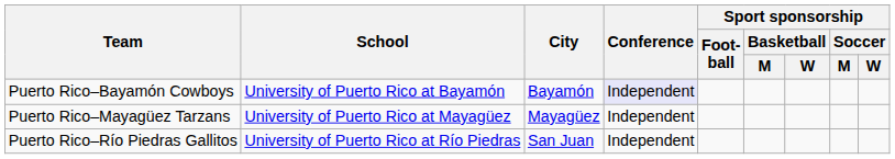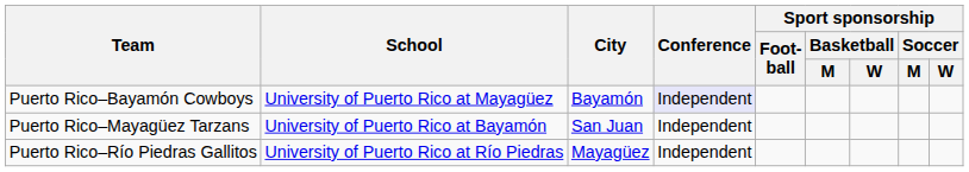 <table class="sortable wikitable">
 <tr>
 <th rowspan=3>Team </th>
 <th rowspan=3>School</th>
 <th rowspan=3>City</th>
 <th rowspan=3>Conference</th>
 <th colspan=7>Sport sponsorship</th>
 </tr>
 <tr>
 <th rowspan=2>Foot-<br>ball</th>
 <th colspan=2>Basketball</th>
 <th colspan=2>Soccer</th>
 </tr>
 <tr>
 <th>M</th>
 <th>W</th>
 <th>M</th>
 <th>W</th>
 </tr>
 <tr>
 <td>Puerto Rico–Bayamón Cowboys</td>
-<td><a href='#'>University of Puerto Rico at Bayamón</a></td>
+<td><a href='#'>University of Puerto Rico at Mayagüez</a></td>
 <td><a href='#'>Bayamón</a></td>
 <td style="background: lavender;">Independent</td>
 <td></td>
 <td></td>
 <td></td>
 <td></td>
 <td></td>
 </tr>
 <tr>
 <td>Puerto Rico–Mayagüez Tarzans</td>
-<td><a href='#'>University of Puerto Rico at Mayagüez</a></td>
-<td><a href='#'>Mayagüez</a></td>
+<td><a href='#'>University of Puerto Rico at Bayamón</a></td>
+<td><a href='#'>San Juan</a></td>
 <td>Independent</td>
 <td></td>
 <td></td>
 <td></td>
 <td></td>
 <td></td>
 </tr>
 <tr>
 <td>Puerto Rico–Río Piedras Gallitos</td>
 <td><a href='#'>University of Puerto Rico at Río Piedras</a></td>
-<td><a href='#'>San Juan</a></td>
+<td><a href='#'>Mayagüez</a></td>
 <td>Independent</td>
 <td></td>
 <td></td>
 <td></td>
 <td></td>
 <td></td>
 </tr>
 </table>
